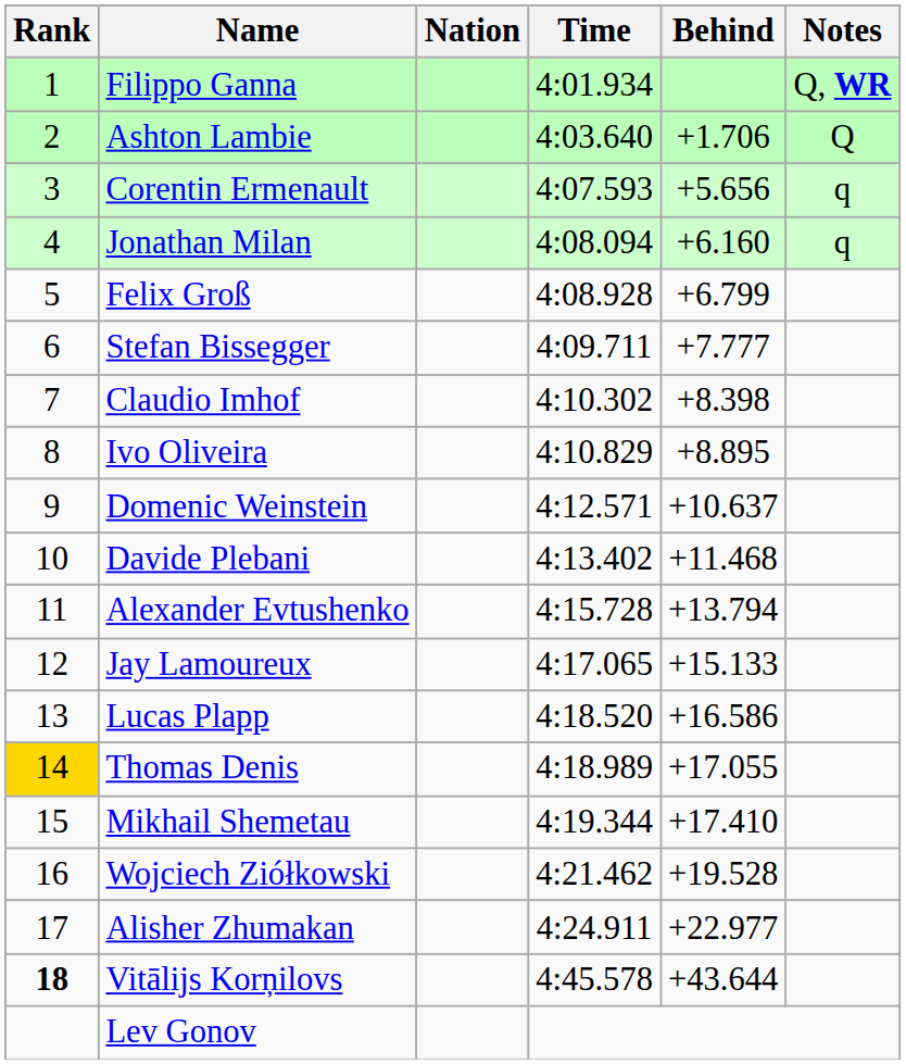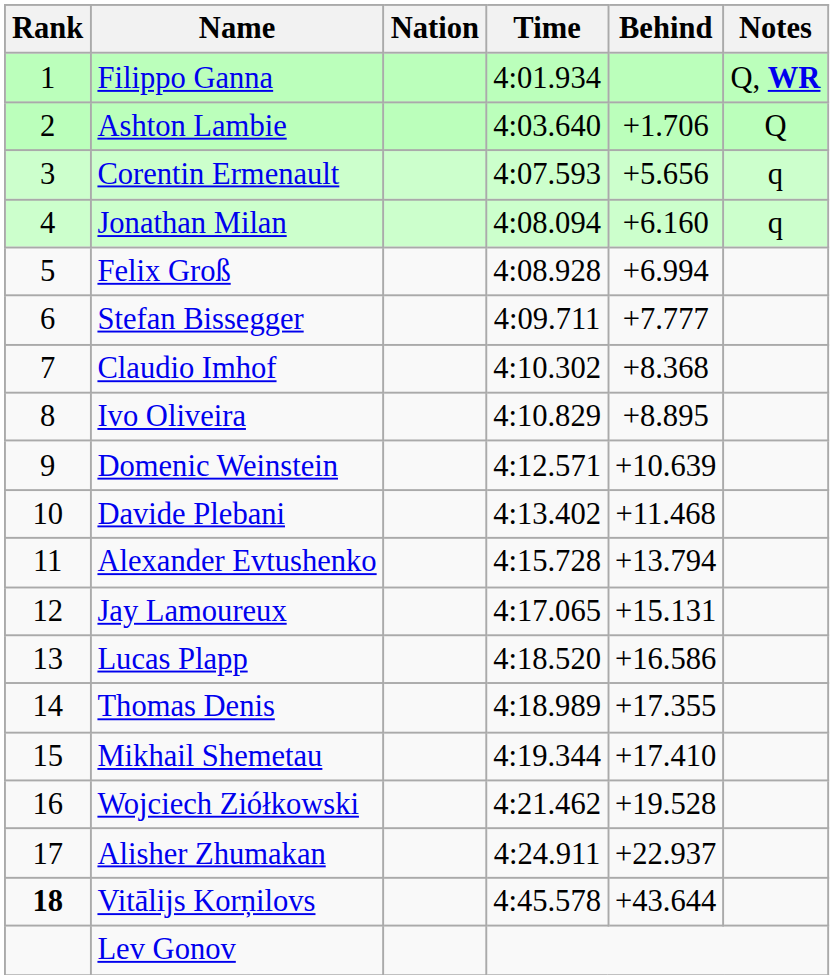 <table class="wikitable sortable" style="text-align:center">
 <tr>
 <th>Rank</th>
 <th>Name</th>
 <th>Nation</th>
 <th>Time</th>
 <th>Behind</th>
 <th>Notes</th>
 </tr>
 <tr bgcolor=bbffbb>
 <td>1</td>
 <td align=left><a href='#'>Filippo Ganna</a></td>
 <td align=left></td>
 <td>4:01.934</td>
 <td></td>
 <td>Q, <strong><a href='#'>WR</a></strong></td>
 </tr>
 <tr bgcolor=bbffbb>
 <td>2</td>
 <td align=left><a href='#'>Ashton Lambie</a></td>
 <td align=left></td>
 <td>4:03.640</td>
 <td>+1.706</td>
 <td>Q</td>
 </tr>
 <tr bgcolor=ccffcc>
 <td>3</td>
 <td align=left><a href='#'>Corentin Ermenault</a></td>
 <td align=left></td>
 <td>4:07.593</td>
 <td>+5.656</td>
 <td>q</td>
 </tr>
 <tr bgcolor=ccffcc>
 <td>4</td>
 <td align=left><a href='#'>Jonathan Milan</a></td>
 <td align=left></td>
 <td>4:08.094</td>
 <td>+6.160</td>
 <td>q</td>
 </tr>
 <tr>
 <td>5</td>
 <td align=left><a href='#'>Felix Groß</a></td>
 <td align=left></td>
 <td>4:08.928</td>
-<td>+6.799</td>
+<td>+6.994</td>
 <td></td>
 </tr>
 <tr>
 <td>6</td>
 <td align=left><a href='#'>Stefan Bissegger</a></td>
 <td align=left></td>
 <td>4:09.711</td>
 <td>+7.777</td>
 <td></td>
 </tr>
 <tr>
 <td>7</td>
 <td align=left><a href='#'>Claudio Imhof</a></td>
 <td align=left></td>
 <td>4:10.302</td>
-<td>+8.398</td>
+<td>+8.368</td>
 <td></td>
 </tr>
 <tr>
 <td>8</td>
 <td align=left><a href='#'>Ivo Oliveira</a></td>
 <td align=left></td>
 <td>4:10.829</td>
 <td>+8.895</td>
 <td></td>
 </tr>
 <tr>
 <td>9</td>
 <td align=left><a href='#'>Domenic Weinstein</a></td>
 <td align=left></td>
 <td>4:12.571</td>
-<td>+10.637</td>
+<td>+10.639</td>
 <td></td>
 </tr>
 <tr>
 <td>10</td>
 <td align=left><a href='#'>Davide Plebani</a></td>
 <td align=left></td>
 <td>4:13.402</td>
 <td>+11.468</td>
 <td></td>
 </tr>
 <tr>
 <td>11</td>
 <td align=left><a href='#'>Alexander Evtushenko</a></td>
 <td align=left></td>
 <td>4:15.728</td>
 <td>+13.794</td>
 <td></td>
 </tr>
 <tr>
 <td>12</td>
 <td align=left><a href='#'>Jay Lamoureux</a></td>
 <td align=left></td>
 <td>4:17.065</td>
-<td>+15.133</td>
+<td>+15.131</td>
 <td></td>
 </tr>
 <tr>
 <td>13</td>
 <td align=left><a href='#'>Lucas Plapp</a></td>
 <td align=left></td>
 <td>4:18.520</td>
 <td>+16.586</td>
 <td></td>
 </tr>
 <tr>
-<td style="background: gold;">14</td>
+<td>14</td>
 <td align=left><a href='#'>Thomas Denis</a></td>
 <td align=left></td>
 <td>4:18.989</td>
-<td>+17.055</td>
+<td>+17.355</td>
 <td></td>
 </tr>
 <tr>
 <td>15</td>
 <td align=left><a href='#'>Mikhail Shemetau</a></td>
 <td align=left></td>
 <td>4:19.344</td>
 <td>+17.410</td>
 <td></td>
 </tr>
 <tr>
 <td>16</td>
 <td align=left><a href='#'>Wojciech Ziółkowski</a></td>
 <td align=left></td>
 <td>4:21.462</td>
 <td>+19.528</td>
 <td></td>
 </tr>
 <tr>
 <td>17</td>
 <td align=left><a href='#'>Alisher Zhumakan</a></td>
 <td align=left></td>
 <td>4:24.911</td>
-<td>+22.977</td>
+<td>+22.937</td>
 <td></td>
 </tr>
 <tr>
 <td><strong>18</strong></td>
 <td align=left><a href='#'>Vitālijs Korņilovs</a></td>
 <td align=left></td>
 <td>4:45.578</td>
 <td>+43.644</td>
 <td></td>
 </tr>
 <tr>
 <td></td>
 <td align=left><a href='#'>Lev Gonov</a></td>
 <td align=left></td>
 <td colspan=3></td>
 </tr>
 </table>
